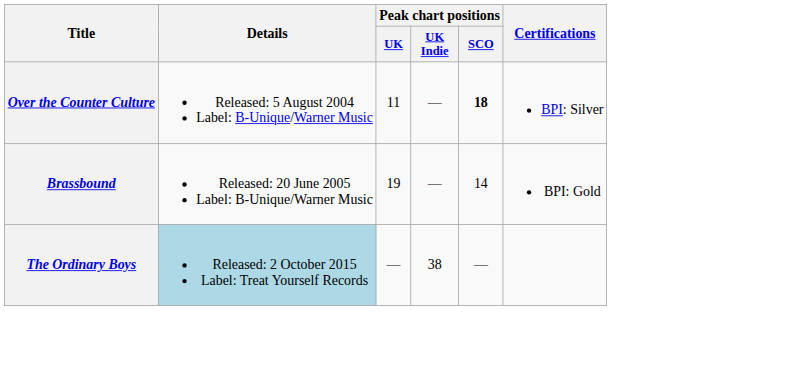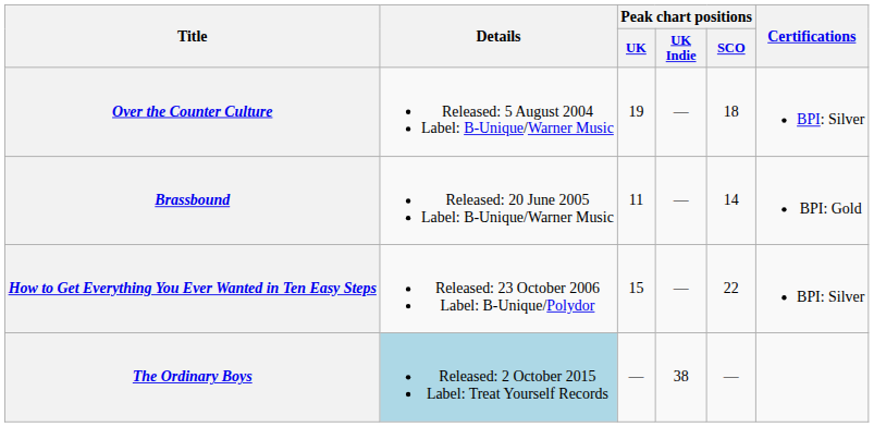 <table class="wikitable plainrowheaders" style="text-align:center;">
 <tr>
 <th scope="col" rowspan="2">Title</th>
 <th scope="col" rowspan="2">Details</th>
 <th scope="col" colspan="3">Peak chart positions</th>
 <th scope="col" rowspan="2"><a href='#'>Certifications</a></th>
 </tr>
 <tr>
 <th scope="col" style="font-size:90%;"><a href='#'>UK</a><br></th>
 <th scope="col" style="font-size:90%;"><a href='#'>UK<br>Indie</a><br></th>
 <th scope="col" style="font-size:90%;"><a href='#'>SCO</a><br></th>
 </tr>
 <tr>
 <th scope="row"><em><a href='#'>Over the Counter Culture</a></em></th>
 <td><br><ul><li>Released: 5 August 2004</li><li>Label: <a href='#'>B-Unique</a>/<a href='#'>Warner Music</a></li></ul></td>
-<td>11</td>
+<td>19</td>
 <td>—</td>
-<td><strong>18</strong></td>
+<td>18</td>
 <td><br><ul><li><a href='#'>BPI</a>: Silver</li></ul></td>
 </tr>
 <tr>
 <th scope="row"><em><a href='#'>Brassbound</a></em></th>
 <td><br><ul><li>Released: 20 June 2005</li><li>Label: B-Unique/Warner Music</li></ul></td>
-<td>19</td>
+<td>11</td>
 <td>—</td>
 <td>14</td>
 <td><br><ul><li>BPI: Gold</li></ul></td>
+</tr>
+<tr>
+<th scope="row"><em><a href='#'>How to Get Everything You Ever Wanted in Ten Easy Steps</a></em></th>
+<td><br><ul><li>Released: 23 October 2006</li><li>Label: B-Unique/<a href='#'>Polydor</a></li></ul></td>
+<td>15</td>
+<td>—</td>
+<td>22</td>
+<td><br><ul><li>BPI: Silver</li></ul></td>
 </tr>
 <tr>
 <th scope="row"><em><a href='#'>The Ordinary Boys</a></em></th>
 <td style="background: lightblue;"><br><ul><li>Released: 2 October 2015</li><li>Label: Treat Yourself Records</li></ul></td>
 <td>—</td>
 <td>38</td>
 <td>—</td>
 <td></td>
 </tr>
 </table>
